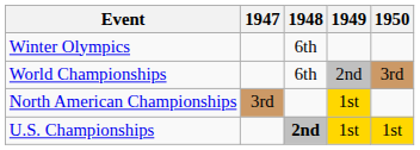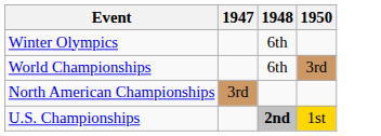 <table class="wikitable">
 <tr>
 <th>Event</th>
 <th>1947</th>
 <th>1948</th>
-<th>1949</th>
 <th>1950</th>
 </tr>
 <tr>
 <td><a href='#'>Winter Olympics</a></td>
 <td></td>
 <td align="center">6th</td>
 <td></td>
-<td></td>
 </tr>
 <tr>
 <td><a href='#'>World Championships</a></td>
 <td></td>
 <td align="center">6th</td>
-<td align="center" bgcolor="silver">2nd</td>
 <td align="center" bgcolor="cc9966">3rd</td>
 </tr>
 <tr>
 <td><a href='#'>North American Championships</a></td>
 <td align="center" bgcolor="cc9966">3rd</td>
 <td></td>
-<td align="center" bgcolor="gold">1st</td>
 <td></td>
 </tr>
 <tr>
 <td><a href='#'>U.S. Championships</a></td>
 <td></td>
 <td align="center" bgcolor="silver"><strong>2nd</strong></td>
 <td align="center" bgcolor="gold">1st</td>
-<td align="center" bgcolor="gold">1st</td>
 </tr>
 </table>
